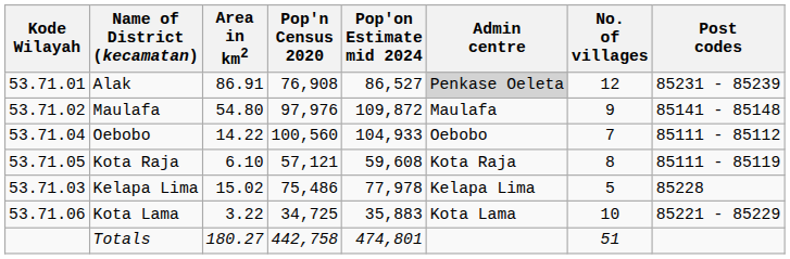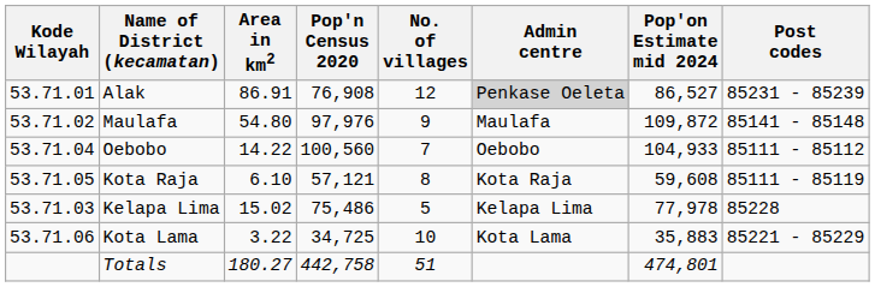 <table class="sortable wikitable">
 <tr>
 <th>Kode <br>Wilayah</th>
 <th>Name of<br>District<br>(<em>kecamatan</em>)</th>
 <th>Area <br>in <br>km<sup>2</sup></th>
 <th>Pop'n<br>Census<br>2020</th>
+<th>No.<br>of<br>villages</th>
+<th>Admin<br>centre</th>
 <th>Pop'on<br>Estimate<br>mid 2024</th>
-<th>Admin<br>centre</th>
-<th>No.<br>of<br>villages</th>
 <th>Post<br>codes</th>
 </tr>
 <tr>
 <td>53.71.01</td>
 <td>Alak </td>
 <td align="right">86.91</td>
 <td align="right">76,908</td>
+<td align="center">12</td>
+<td style="background: lightgrey;">Penkase Oeleta</td>
 <td align="right">86,527</td>
-<td style="background: lightgrey;">Penkase Oeleta</td>
-<td align="center">12</td>
 <td>85231 - 85239</td>
 </tr>
 <tr>
 <td>53.71.02</td>
 <td>Maulafa </td>
 <td align="right">54.80</td>
 <td align="right">97,976</td>
+<td align="center">9</td>
+<td>Maulafa</td>
 <td align="right">109,872</td>
-<td>Maulafa</td>
-<td align="center">9</td>
 <td>85141 - 85148</td>
 </tr>
 <tr>
 <td>53.71.04</td>
 <td>Oebobo </td>
 <td align="right">14.22</td>
 <td align="right">100,560</td>
+<td align="center">7</td>
+<td>Oebobo</td>
 <td align="right">104,933</td>
-<td>Oebobo</td>
-<td align="center">7</td>
 <td>85111 - 85112</td>
 </tr>
 <tr>
 <td>53.71.05</td>
 <td>Kota Raja </td>
 <td align="right">6.10</td>
 <td align="right">57,121</td>
+<td align="center">8</td>
+<td>Kota Raja</td>
 <td align="right">59,608</td>
-<td>Kota Raja</td>
-<td align="center">8</td>
 <td>85111 - 85119</td>
 </tr>
 <tr>
 <td>53.71.03</td>
 <td>Kelapa Lima </td>
 <td align="right">15.02</td>
 <td align="right">75,486</td>
+<td align="center">5</td>
+<td>Kelapa Lima</td>
 <td align="right">77,978</td>
-<td>Kelapa Lima</td>
-<td align="center">5</td>
 <td>85228</td>
 </tr>
 <tr>
 <td>53.71.06</td>
 <td>Kota Lama </td>
 <td align="right">3.22</td>
 <td align="right">34,725</td>
+<td align="center">10</td>
+<td>Kota Lama</td>
 <td align="right">35,883</td>
-<td>Kota Lama</td>
-<td align="center">10</td>
 <td>85221 - 85229</td>
 </tr>
 <tr>
 <td></td>
 <td><em>Totals</em></td>
 <td align="right"><em>180.27</em></td>
 <td align="right"><em>442,758</em></td>
+<td align="center"><em>51</em></td>
+<td></td>
 <td align="right"><em>474,801</em></td>
-<td></td>
-<td align="center"><em>51</em></td>
 <td></td>
 </tr>
 </table>
